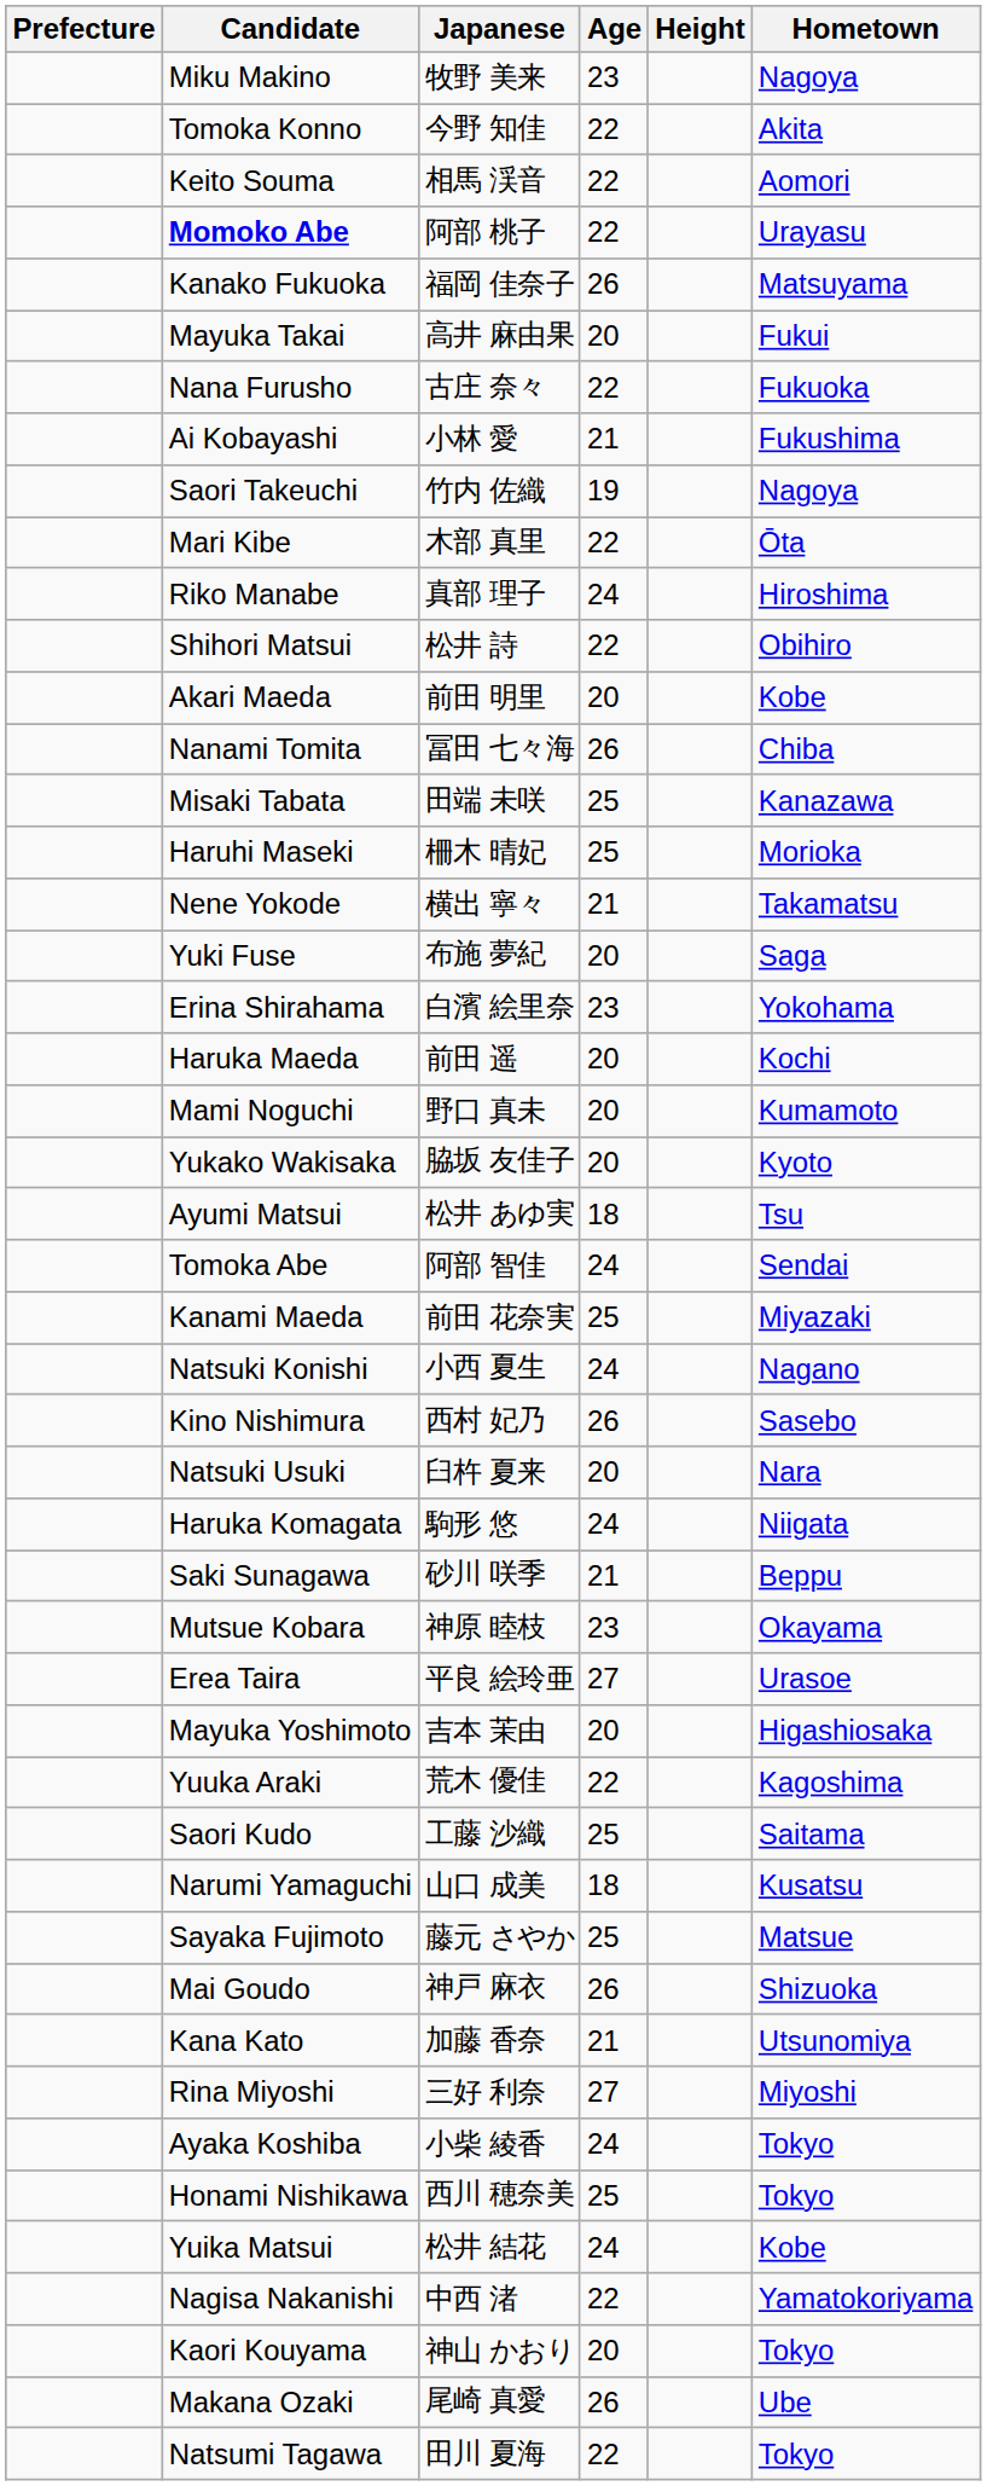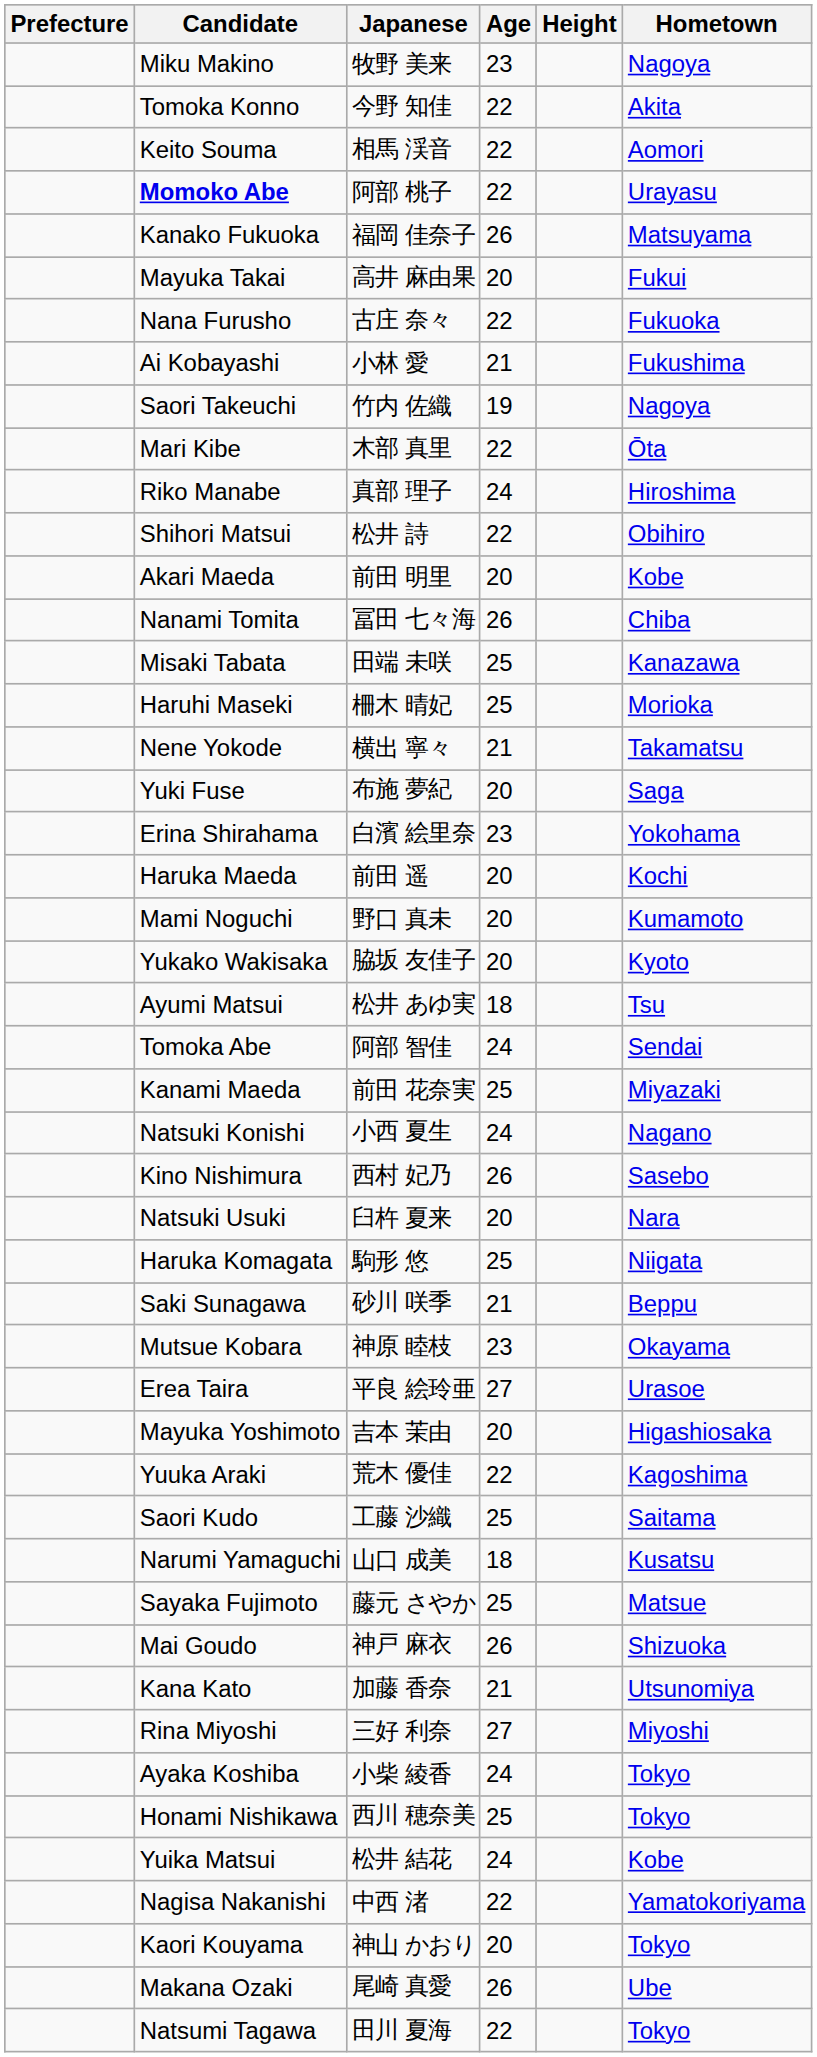 <table class="wikitable sortable" style="font-size:90%">
 <tr style="background:#efefef;">
 <th>Prefecture</th>
 <th>Candidate</th>
 <th>Japanese</th>
 <th>Age</th>
 <th>Height</th>
 <th>Hometown</th>
 </tr>
 <tr>
 <td></td>
 <td>Miku Makino</td>
 <td>牧野 美来</td>
 <td>23</td>
 <td></td>
 <td><a href='#'>Nagoya</a></td>
 </tr>
 <tr>
 <td></td>
 <td>Tomoka Konno</td>
 <td>今野 知佳</td>
 <td>22</td>
 <td></td>
 <td><a href='#'>Akita</a></td>
 </tr>
 <tr>
 <td></td>
 <td>Keito Souma</td>
 <td>相馬 渓音</td>
 <td>22</td>
 <td></td>
 <td><a href='#'>Aomori</a></td>
 </tr>
 <tr>
 <td><strong></strong></td>
 <td><strong><a href='#'>Momoko Abe</a></strong></td>
 <td>阿部 桃子</td>
 <td>22</td>
 <td></td>
 <td><a href='#'>Urayasu</a></td>
 </tr>
 <tr>
 <td></td>
 <td>Kanako Fukuoka</td>
 <td>福岡 佳奈子</td>
 <td>26</td>
 <td></td>
 <td><a href='#'>Matsuyama</a></td>
 </tr>
 <tr>
 <td></td>
 <td>Mayuka Takai</td>
 <td>高井 麻由果</td>
 <td>20</td>
 <td></td>
 <td><a href='#'>Fukui</a></td>
 </tr>
 <tr>
 <td></td>
 <td>Nana Furusho</td>
 <td>古庄 奈々</td>
 <td>22</td>
 <td></td>
 <td><a href='#'>Fukuoka</a></td>
 </tr>
 <tr>
 <td></td>
 <td>Ai Kobayashi</td>
 <td>小林 愛</td>
 <td>21</td>
 <td></td>
 <td><a href='#'>Fukushima</a></td>
 </tr>
 <tr>
 <td></td>
 <td>Saori Takeuchi</td>
 <td>竹内 佐織</td>
 <td>19</td>
 <td></td>
 <td><a href='#'>Nagoya</a></td>
 </tr>
 <tr>
 <td></td>
 <td>Mari Kibe</td>
 <td>木部 真里</td>
 <td>22</td>
 <td></td>
 <td><a href='#'>Ōta</a></td>
 </tr>
 <tr>
 <td></td>
 <td>Riko Manabe</td>
 <td>真部 理子</td>
 <td>24</td>
 <td></td>
 <td><a href='#'>Hiroshima</a></td>
 </tr>
 <tr>
 <td></td>
 <td>Shihori Matsui</td>
 <td>松井 詩</td>
 <td>22</td>
 <td></td>
 <td><a href='#'>Obihiro</a></td>
 </tr>
 <tr>
 <td></td>
 <td>Akari Maeda</td>
 <td>前田 明里</td>
 <td>20</td>
 <td></td>
 <td><a href='#'>Kobe</a></td>
 </tr>
 <tr>
 <td></td>
 <td>Nanami Tomita</td>
 <td>冨田 七々海</td>
 <td>26</td>
 <td></td>
 <td><a href='#'>Chiba</a></td>
 </tr>
 <tr>
 <td></td>
 <td>Misaki Tabata</td>
 <td>田端 未咲</td>
 <td>25</td>
 <td></td>
 <td><a href='#'>Kanazawa</a></td>
 </tr>
 <tr>
 <td></td>
 <td>Haruhi Maseki</td>
 <td>柵木 晴妃</td>
 <td>25</td>
 <td></td>
 <td><a href='#'>Morioka</a></td>
 </tr>
 <tr>
 <td></td>
 <td>Nene Yokode</td>
 <td>横出 寧々</td>
 <td>21</td>
 <td></td>
 <td><a href='#'>Takamatsu</a></td>
 </tr>
 <tr>
 <td></td>
 <td>Yuki Fuse</td>
 <td>布施 夢紀</td>
 <td>20</td>
 <td></td>
 <td><a href='#'>Saga</a></td>
 </tr>
 <tr>
 <td></td>
 <td>Erina Shirahama</td>
 <td>白濱 絵里奈</td>
 <td>23</td>
 <td></td>
 <td><a href='#'>Yokohama</a></td>
 </tr>
 <tr>
 <td></td>
 <td>Haruka Maeda</td>
 <td>前田 遥</td>
 <td>20</td>
 <td></td>
 <td><a href='#'>Kochi</a></td>
 </tr>
 <tr>
 <td></td>
 <td>Mami Noguchi</td>
 <td>野口 真未</td>
 <td>20</td>
 <td></td>
 <td><a href='#'>Kumamoto</a></td>
 </tr>
 <tr>
 <td></td>
 <td>Yukako Wakisaka</td>
 <td>脇坂 友佳子</td>
 <td>20</td>
 <td></td>
 <td><a href='#'>Kyoto</a></td>
 </tr>
 <tr>
 <td></td>
 <td>Ayumi Matsui</td>
 <td>松井 あゆ実</td>
 <td>18</td>
 <td></td>
 <td><a href='#'>Tsu</a></td>
 </tr>
 <tr>
 <td></td>
 <td>Tomoka Abe</td>
 <td>阿部 智佳</td>
 <td>24</td>
 <td></td>
 <td><a href='#'>Sendai</a></td>
 </tr>
 <tr>
 <td></td>
 <td>Kanami Maeda</td>
 <td>前田 花奈実</td>
 <td>25</td>
 <td></td>
 <td><a href='#'>Miyazaki</a></td>
 </tr>
 <tr>
 <td></td>
 <td>Natsuki Konishi</td>
 <td>小西 夏生</td>
 <td>24</td>
 <td></td>
 <td><a href='#'>Nagano</a></td>
 </tr>
 <tr>
 <td></td>
 <td>Kino Nishimura</td>
 <td>西村 妃乃</td>
 <td>26</td>
 <td></td>
 <td><a href='#'>Sasebo</a></td>
 </tr>
 <tr>
 <td></td>
 <td>Natsuki Usuki</td>
 <td>臼杵 夏来</td>
 <td>20</td>
 <td></td>
 <td><a href='#'>Nara</a></td>
 </tr>
 <tr>
 <td></td>
 <td>Haruka Komagata</td>
 <td>駒形 悠</td>
-<td>24</td>
+<td>25</td>
 <td></td>
 <td><a href='#'>Niigata</a></td>
 </tr>
 <tr>
 <td></td>
 <td>Saki Sunagawa</td>
 <td>砂川 咲季</td>
 <td>21</td>
 <td></td>
 <td><a href='#'>Beppu</a></td>
 </tr>
 <tr>
 <td></td>
 <td>Mutsue Kobara</td>
 <td>神原 睦枝</td>
 <td>23</td>
 <td></td>
 <td><a href='#'>Okayama</a></td>
 </tr>
 <tr>
 <td></td>
 <td>Erea Taira</td>
 <td>平良 絵玲亜</td>
 <td>27</td>
 <td></td>
 <td><a href='#'>Urasoe</a></td>
 </tr>
 <tr>
 <td></td>
 <td>Mayuka Yoshimoto</td>
 <td>吉本 茉由</td>
 <td>20</td>
 <td></td>
 <td><a href='#'>Higashiosaka</a></td>
 </tr>
 <tr>
 <td></td>
 <td>Yuuka Araki</td>
 <td>荒木 優佳</td>
 <td>22</td>
 <td></td>
 <td><a href='#'>Kagoshima</a></td>
 </tr>
 <tr>
 <td></td>
 <td>Saori Kudo</td>
 <td>工藤 沙織</td>
 <td>25</td>
 <td></td>
 <td><a href='#'>Saitama</a></td>
 </tr>
 <tr>
 <td></td>
 <td>Narumi Yamaguchi</td>
 <td>山口 成美</td>
 <td>18</td>
 <td></td>
 <td><a href='#'>Kusatsu</a></td>
 </tr>
 <tr>
 <td></td>
 <td>Sayaka Fujimoto</td>
 <td>藤元 さやか</td>
 <td>25</td>
 <td></td>
 <td><a href='#'>Matsue</a></td>
 </tr>
 <tr>
 <td></td>
 <td>Mai Goudo</td>
 <td>神戸 麻衣</td>
 <td>26</td>
 <td></td>
 <td><a href='#'>Shizuoka</a></td>
 </tr>
 <tr>
 <td></td>
 <td>Kana Kato</td>
 <td>加藤 香奈</td>
 <td>21</td>
 <td></td>
 <td><a href='#'>Utsunomiya</a></td>
 </tr>
 <tr>
 <td></td>
 <td>Rina Miyoshi</td>
 <td>三好 利奈</td>
 <td>27</td>
 <td></td>
 <td><a href='#'>Miyoshi</a></td>
 </tr>
 <tr>
 <td></td>
 <td>Ayaka Koshiba</td>
 <td>小柴 綾香</td>
 <td>24</td>
 <td></td>
 <td><a href='#'>Tokyo</a></td>
 </tr>
 <tr>
 <td></td>
 <td>Honami Nishikawa</td>
 <td>西川 穂奈美</td>
 <td>25</td>
 <td></td>
 <td><a href='#'>Tokyo</a></td>
 </tr>
 <tr>
 <td></td>
 <td>Yuika Matsui</td>
 <td>松井 結花</td>
 <td>24</td>
 <td></td>
 <td><a href='#'>Kobe</a></td>
 </tr>
 <tr>
 <td></td>
 <td>Nagisa Nakanishi</td>
 <td>中西 渚</td>
 <td>22</td>
 <td></td>
 <td><a href='#'>Yamatokoriyama</a></td>
 </tr>
 <tr>
 <td></td>
 <td>Kaori Kouyama</td>
 <td>神山 かおり</td>
 <td>20</td>
 <td></td>
 <td><a href='#'>Tokyo</a></td>
 </tr>
 <tr>
 <td></td>
 <td>Makana Ozaki</td>
 <td>尾崎 真愛</td>
 <td>26</td>
 <td></td>
 <td><a href='#'>Ube</a></td>
 </tr>
 <tr>
 <td></td>
 <td>Natsumi Tagawa</td>
 <td>田川 夏海</td>
 <td>22</td>
 <td></td>
 <td><a href='#'>Tokyo</a></td>
 </tr>
 </table>
